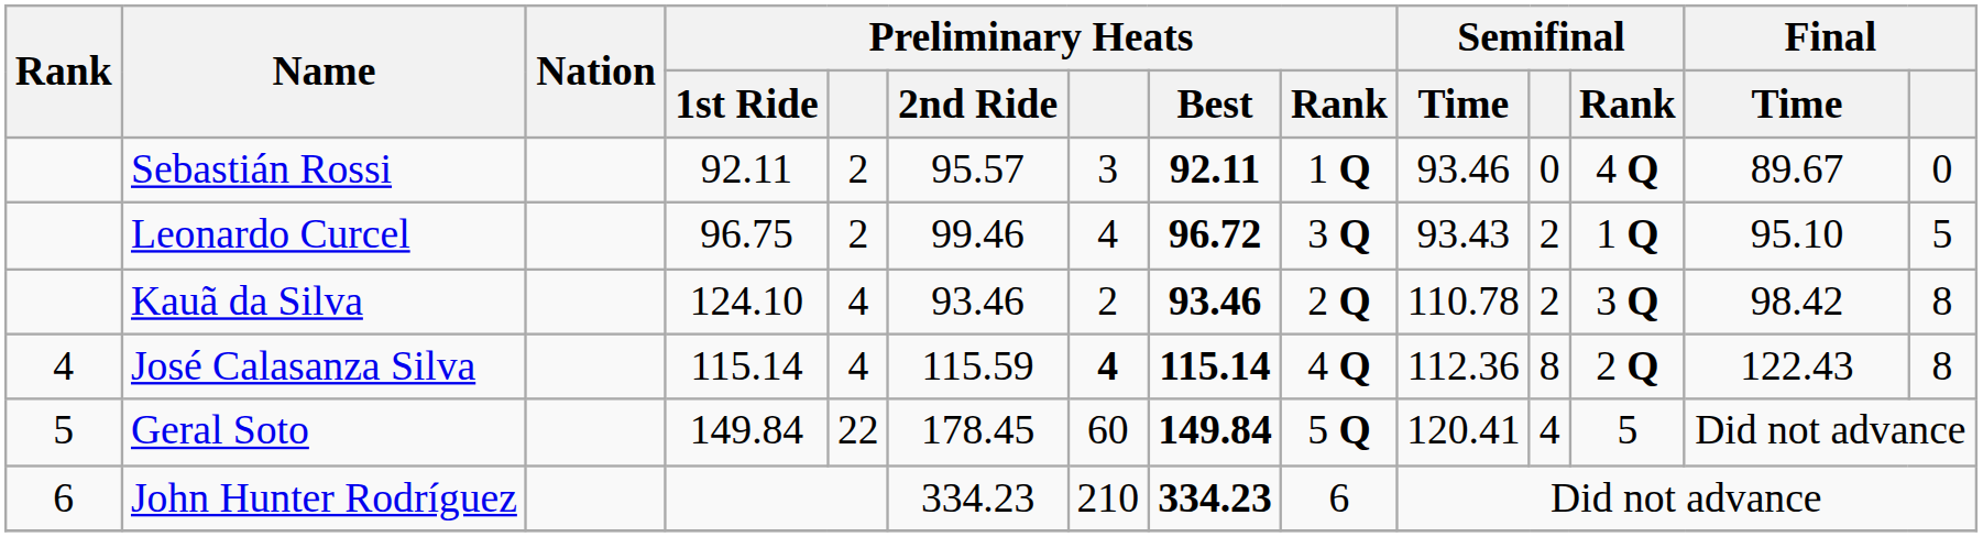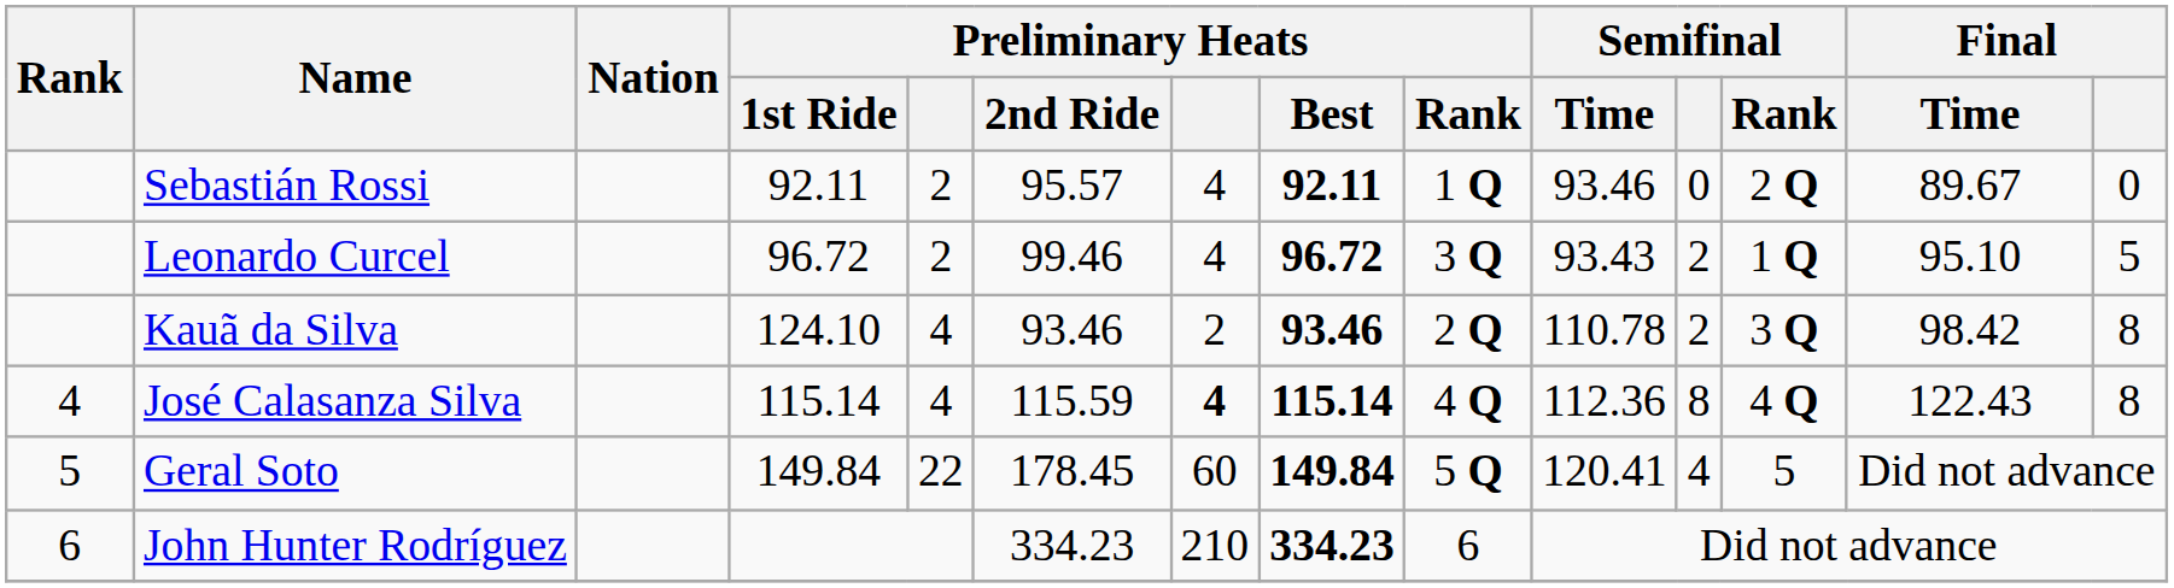 <table class="wikitable" style="text-align:center">
 <tr>
 <th rowspan=2>Rank</th>
 <th rowspan=2>Name</th>
 <th rowspan=2>Nation</th>
 <th colspan=6>Preliminary Heats</th>
 <th colspan=3>Semifinal</th>
 <th colspan=3>Final</th>
 </tr>
 <tr>
 <th>1st Ride</th>
 <th></th>
 <th>2nd Ride</th>
 <th></th>
 <th>Best</th>
 <th>Rank</th>
 <th>Time</th>
 <th></th>
 <th>Rank</th>
 <th>Time</th>
 <th></th>
 </tr>
 <tr>
 <td></td>
 <td align=left><a href='#'>Sebastián Rossi</a></td>
 <td align=left></td>
 <td>92.11</td>
 <td>2</td>
 <td>95.57</td>
-<td>3</td>
+<td>4</td>
 <td><strong>92.11</strong></td>
 <td>1 <strong>Q</strong></td>
 <td>93.46</td>
 <td>0</td>
-<td>4 <strong>Q</strong></td>
+<td>2 <strong>Q</strong></td>
 <td>89.67</td>
 <td>0</td>
 </tr>
 <tr>
 <td></td>
 <td align=left><a href='#'>Leonardo Curcel</a></td>
 <td align=left></td>
-<td>96.75</td>
+<td>96.72</td>
 <td>2</td>
 <td>99.46</td>
 <td>4</td>
 <td><strong>96.72</strong></td>
 <td>3 <strong>Q</strong></td>
 <td>93.43</td>
 <td>2</td>
 <td>1 <strong>Q</strong></td>
 <td>95.10</td>
 <td>5</td>
 </tr>
 <tr>
 <td></td>
 <td align=left><a href='#'>Kauã da Silva</a></td>
 <td align=left></td>
 <td>124.10</td>
 <td>4</td>
 <td>93.46</td>
 <td>2</td>
 <td><strong>93.46</strong></td>
 <td>2 <strong>Q</strong></td>
 <td>110.78</td>
 <td>2</td>
 <td>3 <strong>Q</strong></td>
 <td>98.42</td>
 <td>8</td>
 </tr>
 <tr>
 <td>4</td>
 <td align=left><a href='#'>José Calasanza Silva</a></td>
 <td align=left></td>
 <td>115.14</td>
 <td>4</td>
 <td>115.59</td>
 <td><strong>4</strong></td>
 <td><strong>115.14</strong></td>
 <td>4 <strong>Q</strong></td>
 <td>112.36</td>
 <td>8</td>
-<td>2 <strong>Q</strong></td>
+<td>4 <strong>Q</strong></td>
 <td>122.43</td>
 <td>8</td>
 </tr>
 <tr>
 <td>5</td>
 <td align=left><a href='#'>Geral Soto</a></td>
 <td align=left></td>
 <td>149.84</td>
 <td>22</td>
 <td>178.45</td>
 <td>60</td>
 <td><strong>149.84</strong></td>
 <td>5 <strong>Q</strong></td>
 <td>120.41</td>
 <td>4</td>
 <td>5</td>
 <td colspan="3">Did not advance</td>
 </tr>
 <tr>
 <td>6</td>
 <td align=left><a href='#'>John Hunter Rodríguez</a></td>
 <td align=left></td>
 <td colspan="2"></td>
 <td>334.23</td>
 <td>210</td>
 <td><strong>334.23</strong></td>
 <td>6</td>
 <td colspan="6">Did not advance</td>
 </tr>
 <tr>
 </tr>
 </table>
